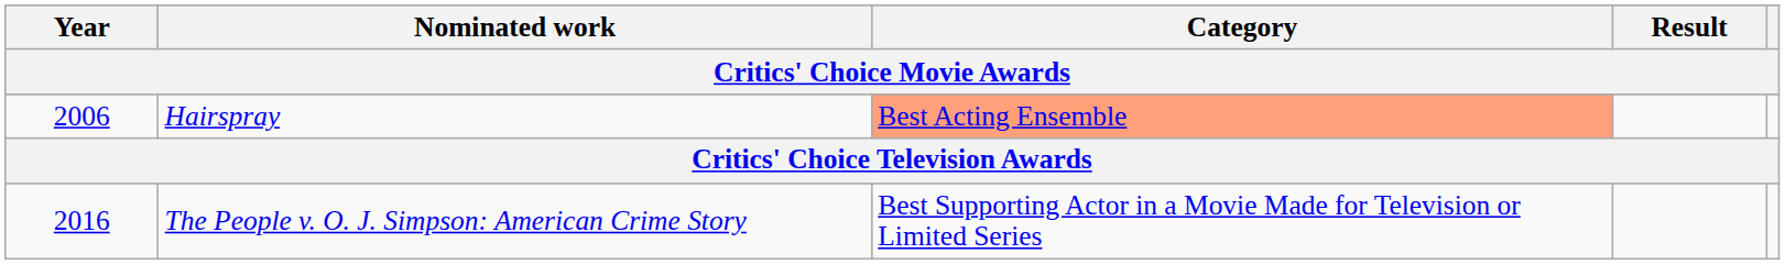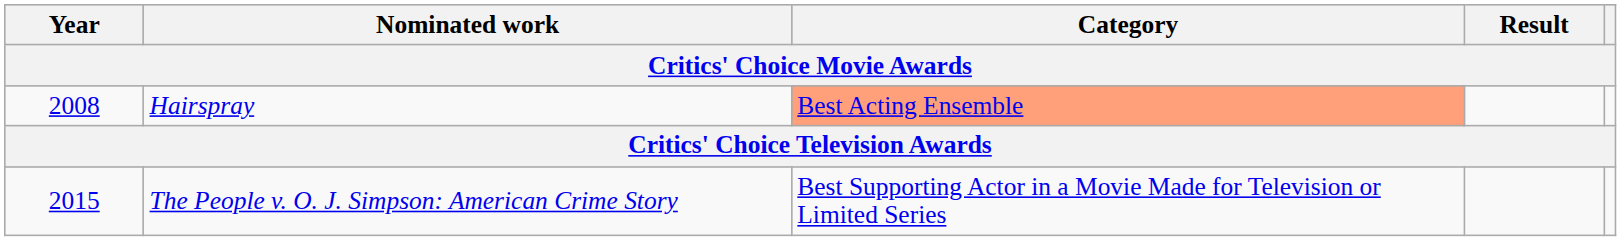 <table class=wikitable>
 <tr>
 <th scope="col" style="width:5em;">Year</th>
 <th scope="col" style="width:25em;">Nominated work</th>
 <th scope="col" style="width:26em;">Category</th>
 <th scope="col" style="width:5em;">Result</th>
 <th></th>
 </tr>
 <tr>
 <th colspan="5"><a href='#'>Critics' Choice Movie Awards</a></th>
 </tr>
 <tr>
-<td align="center"><a href='#'>2006</a></td>
+<td align="center"><a href='#'>2008</a></td>
 <td><em><a href='#'>Hairspray</a></em></td>
 <td style="background: lightsalmon;"><a href='#'>Best Acting Ensemble</a></td>
 <td></td>
 <td align="center"></td>
 </tr>
 <tr>
 <th colspan="5"><a href='#'>Critics' Choice Television Awards</a></th>
 </tr>
 <tr>
-<td align="center"><a href='#'>2016</a></td>
+<td align="center"><a href='#'>2015</a></td>
 <td><em><a href='#'>The People v. O. J. Simpson: American Crime Story</a></em></td>
 <td><a href='#'>Best Supporting Actor in a Movie Made for Television or Limited Series</a></td>
 <td></td>
 <td align="center"></td>
 </tr>
 </table>
